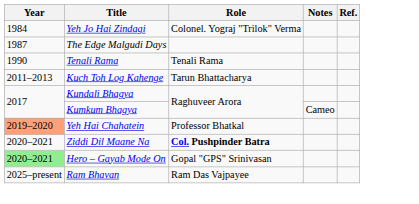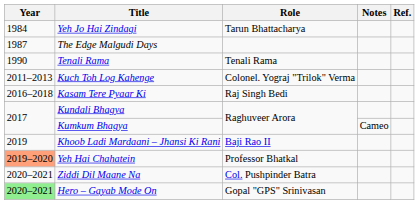 <table class="wikitable sortable">
 <tr>
 <th>Year</th>
 <th>Title</th>
 <th>Role</th>
 <th class="unsortable">Notes</th>
 <th class="unsortable">Ref.</th>
 </tr>
 <tr>
 <td>1984</td>
 <td><em><a href='#'>Yeh Jo Hai Zindagi</a></em></td>
-<td>Colonel. Yograj "Trilok" Verma</td>
+<td>Tarun Bhattacharya</td>
 <td></td>
 <td></td>
 </tr>
 <tr>
 <td>1987</td>
 <td><em>The Edge Malgudi Days</em></td>
 <td></td>
 <td></td>
 <td></td>
 </tr>
 <tr>
 <td>1990</td>
 <td><em><a href='#'>Tenali Rama</a></em></td>
 <td>Tenali Rama</td>
 <td></td>
 <td></td>
 </tr>
 <tr>
 <td>2011–2013</td>
 <td><em><a href='#'>Kuch Toh Log Kahenge</a></em></td>
-<td>Tarun Bhattacharya</td>
+<td>Colonel. Yograj "Trilok" Verma</td>
+<td></td>
+<td></td>
+</tr>
+<tr>
+<td>2016–2018</td>
+<td><em><a href='#'>Kasam Tere Pyaar Ki</a></em></td>
+<td>Raj Singh Bedi</td>
 <td></td>
 <td></td>
 </tr>
 <tr>
 <td rowspan="2">2017</td>
 <td><em><a href='#'>Kundali Bhagya</a></em></td>
 <td rowspan="2">Raghuveer Arora</td>
 <td></td>
 <td></td>
 </tr>
 <tr>
 <td><em><a href='#'>Kumkum Bhagya</a></em></td>
 <td>Cameo</td>
 <td></td>
 </tr>
 <tr>
+<td>2019</td>
+<td><em><a href='#'>Khoob Ladi Mardaani – Jhansi Ki Rani</a></em></td>
+<td><a href='#'>Baji Rao II</a></td>
+<td></td>
+<td></td>
+</tr>
+<tr>
 <td style="background: lightsalmon;">2019–2020</td>
 <td><em><a href='#'>Yeh Hai Chahatein</a></em></td>
 <td>Professor Bhatkal</td>
 <td></td>
 <td></td>
 </tr>
 <tr>
 <td>2020–2021</td>
 <td><em><a href='#'>Ziddi Dil Maane Na</a></em></td>
-<td><strong><a href='#'>Col.</a> Pushpinder Batra</strong></td>
+<td><a href='#'>Col.</a> Pushpinder Batra</td>
 <td></td>
 <td></td>
 </tr>
 <tr>
 <td style="background: lightgreen;">2020–2021</td>
 <td><em><a href='#'>Hero – Gayab Mode On</a></em></td>
 <td>Gopal "GPS" Srinivasan</td>
 <td></td>
 <td></td>
 </tr>
-<tr>
-<td>2025–present</td>
-<td><em><a href='#'>Ram Bhavan</a></em></td>
-<td>Ram Das Vajpayee</td>
-<td></td>
-<td></td>
-</tr>
 </table>
